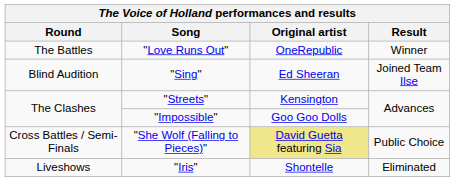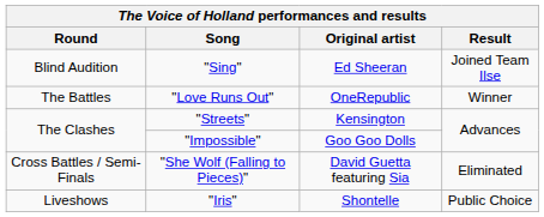 <table class="wikitable collapsible collapsed" style="width:70%; margin:1em auto 1em auto; text-align:center;">
 <tr>
 <th colspan="4"><em>The Voice of Holland</em> performances and results</th>
 </tr>
 <tr>
 <th scope="col">Round</th>
 <th scope="col">Song</th>
 <th scope="col">Original artist</th>
 <th scope="col">Result</th>
 </tr>
 <tr>
+<td>Blind Audition</td>
+<td>"<a href='#'>Sing</a>"</td>
+<td><a href='#'>Ed Sheeran</a></td>
+<td>Joined Team <a href='#'>Ilse</a></td>
+</tr>
+<tr>
 <td>The Battles</td>
 <td>"<a href='#'>Love Runs Out</a>"</td>
 <td><a href='#'>OneRepublic</a></td>
 <td>Winner</td>
-</tr>
-<tr>
-<td>Blind Audition</td>
-<td>"<a href='#'>Sing</a>"</td>
-<td><a href='#'>Ed Sheeran</a></td>
-<td>Joined Team <a href='#'>Ilse</a></td>
 </tr>
 <tr>
 <td rowspan="2">The Clashes</td>
 <td>"<a href='#'>Streets</a>"</td>
 <td><a href='#'>Kensington</a></td>
 <td rowspan="2">Advances</td>
 </tr>
 <tr>
 <td>"<a href='#'>Impossible</a>"</td>
 <td><a href='#'>Goo Goo Dolls</a></td>
 </tr>
 <tr>
 <td>Cross Battles / Semi-Finals</td>
 <td>"<a href='#'>She Wolf (Falling to Pieces)</a>"</td>
-<td style="background: khaki;"><a href='#'>David Guetta</a> featuring <a href='#'>Sia</a></td>
-<td>Public Choice</td>
+<td><a href='#'>David Guetta</a> featuring <a href='#'>Sia</a></td>
+<td>Eliminated</td>
 </tr>
 <tr>
 <td>Liveshows</td>
 <td>"<a href='#'>Iris</a>"</td>
 <td><a href='#'>Shontelle</a></td>
-<td>Eliminated</td>
+<td>Public Choice</td>
 </tr>
 </table>
